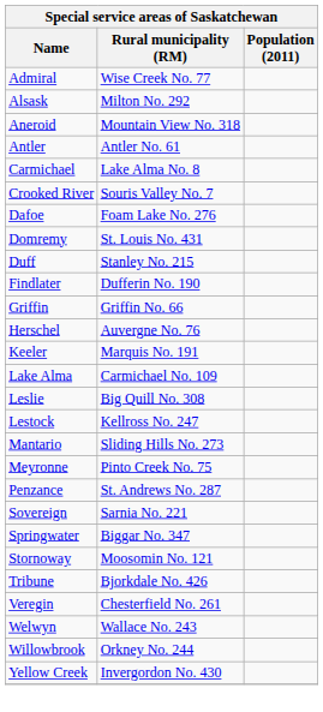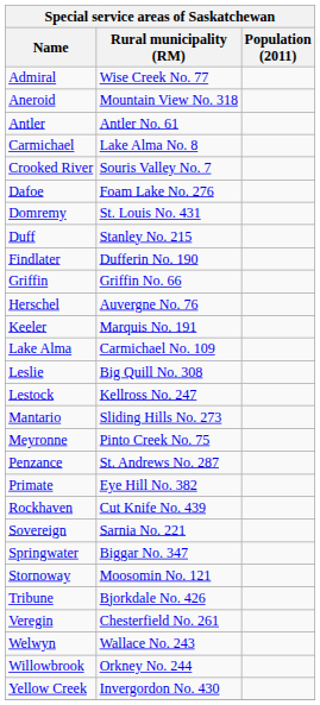 <table class="wikitable sortable collapsible">
 <tr>
 <th colspan=3>Special service areas of Saskatchewan</th>
 </tr>
 <tr>
 <th>Name</th>
 <th>Rural municipality<br>(RM)</th>
 <th>Population<br>(2011)</th>
 </tr>
 <tr>
 <td><a href='#'>Admiral</a></td>
 <td><a href='#'>Wise Creek No. 77</a></td>
-<td align=center></td>
-</tr>
-<tr>
-<td><a href='#'>Alsask</a></td>
-<td><a href='#'>Milton No. 292</a></td>
 <td align=center></td>
 </tr>
 <tr>
 <td><a href='#'>Aneroid</a></td>
 <td><a href='#'>Mountain View No. 318</a></td>
 <td align=center></td>
 </tr>
 <tr>
 <td><a href='#'>Antler</a></td>
 <td><a href='#'>Antler No. 61</a></td>
 <td align=center></td>
 </tr>
 <tr>
 <td><a href='#'>Carmichael</a></td>
 <td><a href='#'>Lake Alma No. 8</a></td>
 <td align=center></td>
 </tr>
 <tr>
 <td><a href='#'>Crooked River</a></td>
 <td><a href='#'>Souris Valley No. 7</a></td>
 <td align=center></td>
 </tr>
 <tr>
 <td><a href='#'>Dafoe</a></td>
 <td><a href='#'>Foam Lake No. 276</a></td>
 <td align=center></td>
 </tr>
 <tr>
 <td><a href='#'>Domremy</a></td>
 <td><a href='#'>St. Louis No. 431</a></td>
 <td align=center></td>
 </tr>
 <tr>
 <td><a href='#'>Duff</a></td>
 <td><a href='#'>Stanley No. 215</a></td>
 <td align=center></td>
 </tr>
 <tr>
 <td><a href='#'>Findlater</a></td>
 <td><a href='#'>Dufferin No. 190</a></td>
 <td align=center></td>
 </tr>
 <tr>
 <td><a href='#'>Griffin</a></td>
 <td><a href='#'>Griffin No. 66</a></td>
 <td align=center></td>
 </tr>
 <tr>
 <td><a href='#'>Herschel</a></td>
 <td><a href='#'>Auvergne No. 76</a></td>
 <td align=center></td>
 </tr>
 <tr>
 <td><a href='#'>Keeler</a></td>
 <td><a href='#'>Marquis No. 191</a></td>
 <td align=center></td>
 </tr>
 <tr>
 <td><a href='#'>Lake Alma</a></td>
 <td><a href='#'>Carmichael No. 109</a></td>
 <td align=center></td>
 </tr>
 <tr>
 <td><a href='#'>Leslie</a></td>
 <td><a href='#'>Big Quill No. 308</a></td>
 <td align=center></td>
 </tr>
 <tr>
 <td><a href='#'>Lestock</a></td>
 <td><a href='#'>Kellross No. 247</a></td>
 <td align=center></td>
 </tr>
 <tr>
 <td><a href='#'>Mantario</a></td>
 <td><a href='#'>Sliding Hills No. 273</a></td>
 <td align=center></td>
 </tr>
 <tr>
 <td><a href='#'>Meyronne</a></td>
 <td><a href='#'>Pinto Creek No. 75</a></td>
 <td align=center></td>
 </tr>
 <tr>
 <td><a href='#'>Penzance</a></td>
 <td><a href='#'>St. Andrews No. 287</a></td>
 <td align=center></td>
 </tr>
 <tr>
+<td><a href='#'>Primate</a></td>
+<td><a href='#'>Eye Hill No. 382</a></td>
+<td align=center></td>
+</tr>
+<tr>
+<td><a href='#'>Rockhaven</a></td>
+<td><a href='#'>Cut Knife No. 439</a></td>
+<td align=center></td>
+</tr>
+<tr>
 <td><a href='#'>Sovereign</a></td>
 <td><a href='#'>Sarnia No. 221</a></td>
 <td align=center></td>
 </tr>
 <tr>
 <td><a href='#'>Springwater</a></td>
 <td><a href='#'>Biggar No. 347</a></td>
 <td align=center></td>
 </tr>
 <tr>
 <td><a href='#'>Stornoway</a></td>
 <td><a href='#'>Moosomin No. 121</a></td>
 <td align=center></td>
 </tr>
 <tr>
 <td><a href='#'>Tribune</a></td>
 <td><a href='#'>Bjorkdale No. 426</a></td>
 <td align=center></td>
 </tr>
 <tr>
 <td><a href='#'>Veregin</a></td>
 <td><a href='#'>Chesterfield No. 261</a></td>
 <td align=center></td>
 </tr>
 <tr>
 <td><a href='#'>Welwyn</a></td>
 <td><a href='#'>Wallace No. 243</a></td>
 <td align=center></td>
 </tr>
 <tr>
 <td><a href='#'>Willowbrook</a></td>
 <td><a href='#'>Orkney No. 244</a></td>
 <td align=center></td>
 </tr>
 <tr>
 <td><a href='#'>Yellow Creek</a></td>
 <td><a href='#'>Invergordon No. 430</a></td>
 <td align=center></td>
 </tr>
 <tr>
 </tr>
 </table>
